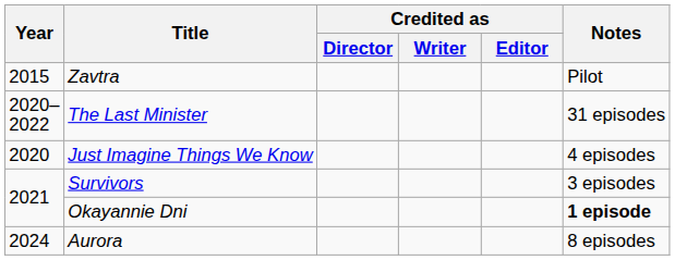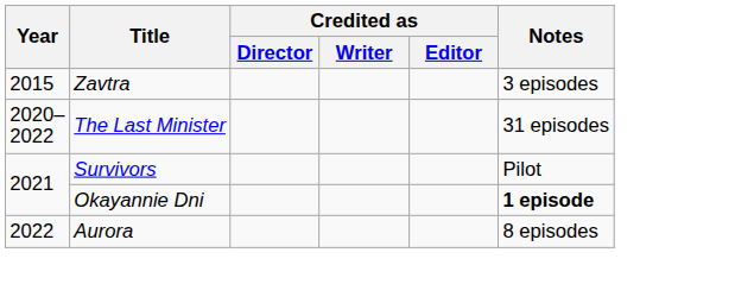 <table class="wikitable">
 <tr>
 <th rowspan="2" style="width:33px;">Year</th>
 <th rowspan="2">Title</th>
 <th colspan="3">Credited as</th>
 <th rowspan="2">Notes</th>
 </tr>
 <tr>
 <th width="65"><a href='#'>Director</a></th>
 <th width="65"><a href='#'>Writer</a></th>
 <th width="65"><a href='#'>Editor</a></th>
 </tr>
 <tr>
 <td>2015</td>
 <td><em>Zavtra</em></td>
 <td></td>
 <td></td>
 <td></td>
-<td>Pilot</td>
+<td>3 episodes</td>
 </tr>
 <tr>
 <td>2020–2022</td>
 <td><em><a href='#'>The Last Minister</a></em></td>
 <td></td>
 <td></td>
 <td></td>
 <td>31 episodes</td>
 </tr>
 <tr>
-<td>2020</td>
-<td><em><a href='#'>Just Imagine Things We Know</a></em></td>
-<td></td>
-<td></td>
-<td></td>
-<td>4 episodes</td>
-</tr>
-<tr>
 <td rowspan="2">2021</td>
 <td><em><a href='#'>Survivors</a></em></td>
 <td></td>
 <td></td>
 <td></td>
-<td>3 episodes</td>
+<td>Pilot</td>
 </tr>
 <tr>
 <td><em>Okayannie Dni</em></td>
 <td></td>
 <td></td>
 <td></td>
 <td><strong>1 episode</strong></td>
 </tr>
 <tr>
-<td>2024</td>
+<td>2022</td>
 <td><em>Aurora</em></td>
 <td></td>
 <td></td>
 <td></td>
 <td>8 episodes</td>
 </tr>
 </table>
